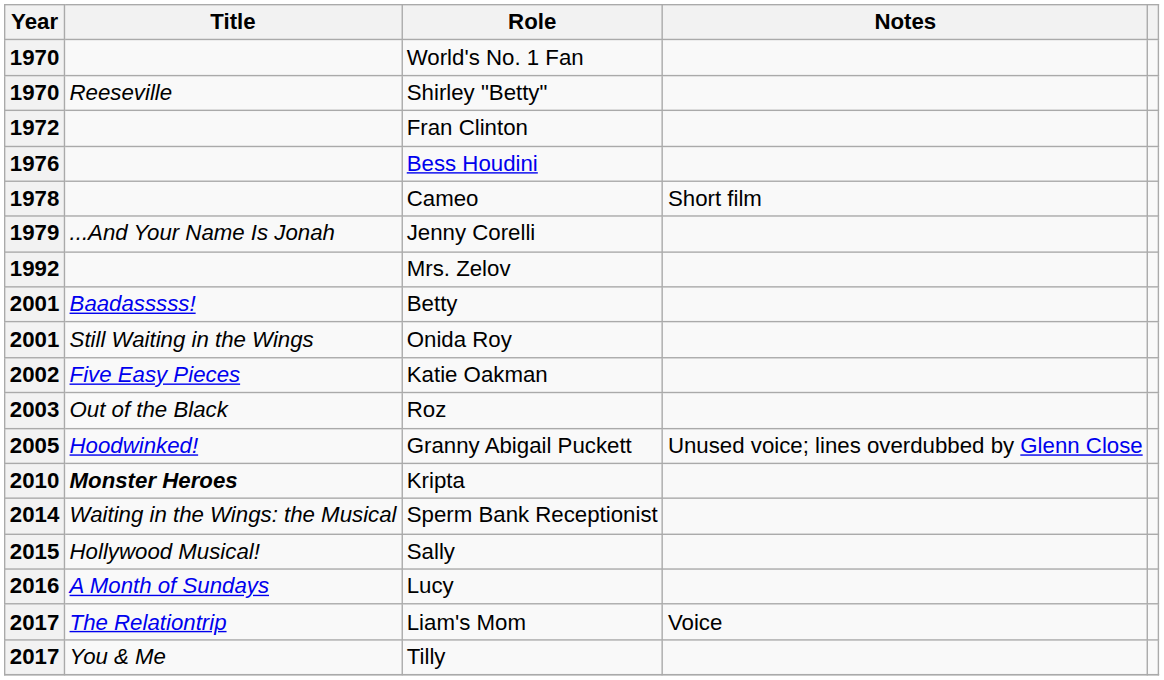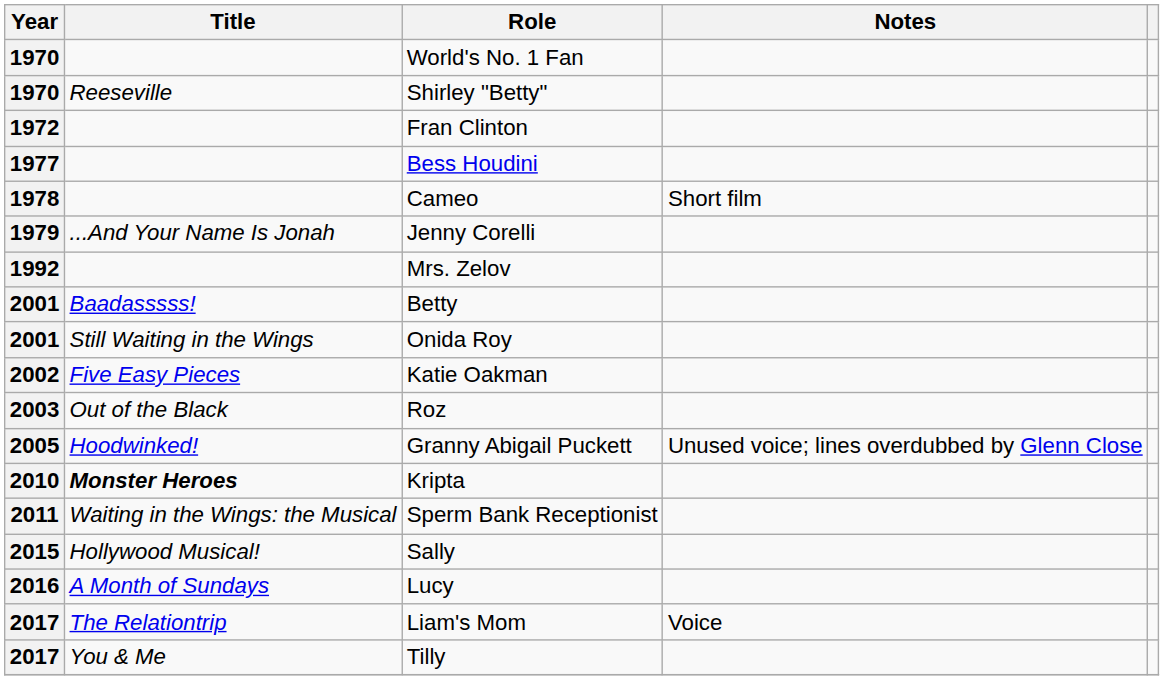 <table class="wikitable plainrowheaders sortable" style="margin-right: 0;">
 <tr>
 <th scope="col">Year</th>
 <th scope="col">Title</th>
 <th scope="col">Role</th>
 <th scope="col" class="unsortable">Notes</th>
 <th scope="col" class="unsortable"></th>
 </tr>
 <tr>
 <th scope="row">1970</th>
 <td><em></em></td>
 <td>World's No. 1 Fan</td>
 <td></td>
 <td style="text-align:center;"></td>
 </tr>
 <tr>
 <th scope="row">1970</th>
 <td><em>Reeseville</em></td>
 <td>Shirley "Betty"</td>
 <td></td>
 <td style="text-align:center;"></td>
 </tr>
 <tr>
 <th scope="row">1972</th>
 <td><em></em></td>
 <td>Fran Clinton</td>
 <td></td>
 <td style="text-align:center;"></td>
 </tr>
 <tr>
-<th scope="row">1976</th>
+<th scope="row">1977</th>
 <td><em></em></td>
 <td><a href='#'>Bess Houdini</a></td>
 <td></td>
 <td style="text-align:center;"></td>
 </tr>
 <tr>
 <th scope="row">1978</th>
 <td><em></em></td>
 <td>Cameo</td>
 <td>Short film</td>
 <td style="text-align:center;"></td>
 </tr>
 <tr>
 <th scope="row">1979</th>
 <td><em>...And Your Name Is Jonah</em></td>
 <td>Jenny Corelli</td>
 <td></td>
 <td style="text-align:center;"></td>
 </tr>
 <tr>
 <th scope="row">1992</th>
 <td><em></em></td>
 <td>Mrs. Zelov</td>
 <td></td>
 <td style="text-align:center;"></td>
 </tr>
 <tr>
 <th scope="row">2001</th>
 <td><em><a href='#'>Baadasssss!</a></em></td>
 <td>Betty</td>
 <td></td>
 <td style="text-align:center;"></td>
 </tr>
 <tr>
 <th scope="row">2001</th>
 <td><em>Still Waiting in the Wings</em></td>
 <td>Onida Roy</td>
 <td></td>
 <td style="text-align:center;"></td>
 </tr>
 <tr>
 <th scope="row">2002</th>
 <td><em><a href='#'>Five Easy Pieces</a></em></td>
 <td>Katie Oakman</td>
 <td></td>
 <td style="text-align:center;"></td>
 </tr>
 <tr>
 <th scope="row">2003</th>
 <td><em>Out of the Black</em></td>
 <td>Roz</td>
 <td></td>
 <td style="text-align:center;"></td>
 </tr>
 <tr>
 <th scope="row">2005</th>
 <td><em><a href='#'>Hoodwinked!</a></em></td>
 <td>Granny Abigail Puckett</td>
 <td>Unused voice; lines overdubbed by <a href='#'>Glenn Close</a></td>
 <td style="text-align:center;"></td>
 </tr>
 <tr>
 <th scope="row">2010</th>
 <td><strong><em>Monster Heroes</em></strong></td>
 <td>Kripta</td>
 <td></td>
 <td style="text-align:center;"></td>
 </tr>
 <tr>
-<th scope="row">2014</th>
+<th scope="row">2011</th>
 <td><em>Waiting in the Wings: the Musical</em></td>
 <td>Sperm Bank Receptionist</td>
 <td></td>
 <td style="text-align:center;"></td>
 </tr>
 <tr>
 <th scope="row">2015</th>
 <td><em>Hollywood Musical!</em></td>
 <td>Sally</td>
 <td></td>
 <td style="text-align:center;"></td>
 </tr>
 <tr>
 <th scope="row">2016</th>
 <td><em><a href='#'>A Month of Sundays</a></em></td>
 <td>Lucy</td>
 <td></td>
 <td style="text-align:center;"></td>
 </tr>
 <tr>
 <th scope="row">2017</th>
 <td data-sort-value="Relationship"><em><a href='#'>The Relationtrip</a></em></td>
 <td>Liam's Mom</td>
 <td>Voice</td>
 <td style="text-align:center;"></td>
 </tr>
 <tr>
 <th scope="row">2017</th>
 <td><em>You & Me</em></td>
 <td>Tilly</td>
 <td></td>
 <td style="text-align:center;"></td>
 </tr>
 <tr>
 </tr>
 </table>
